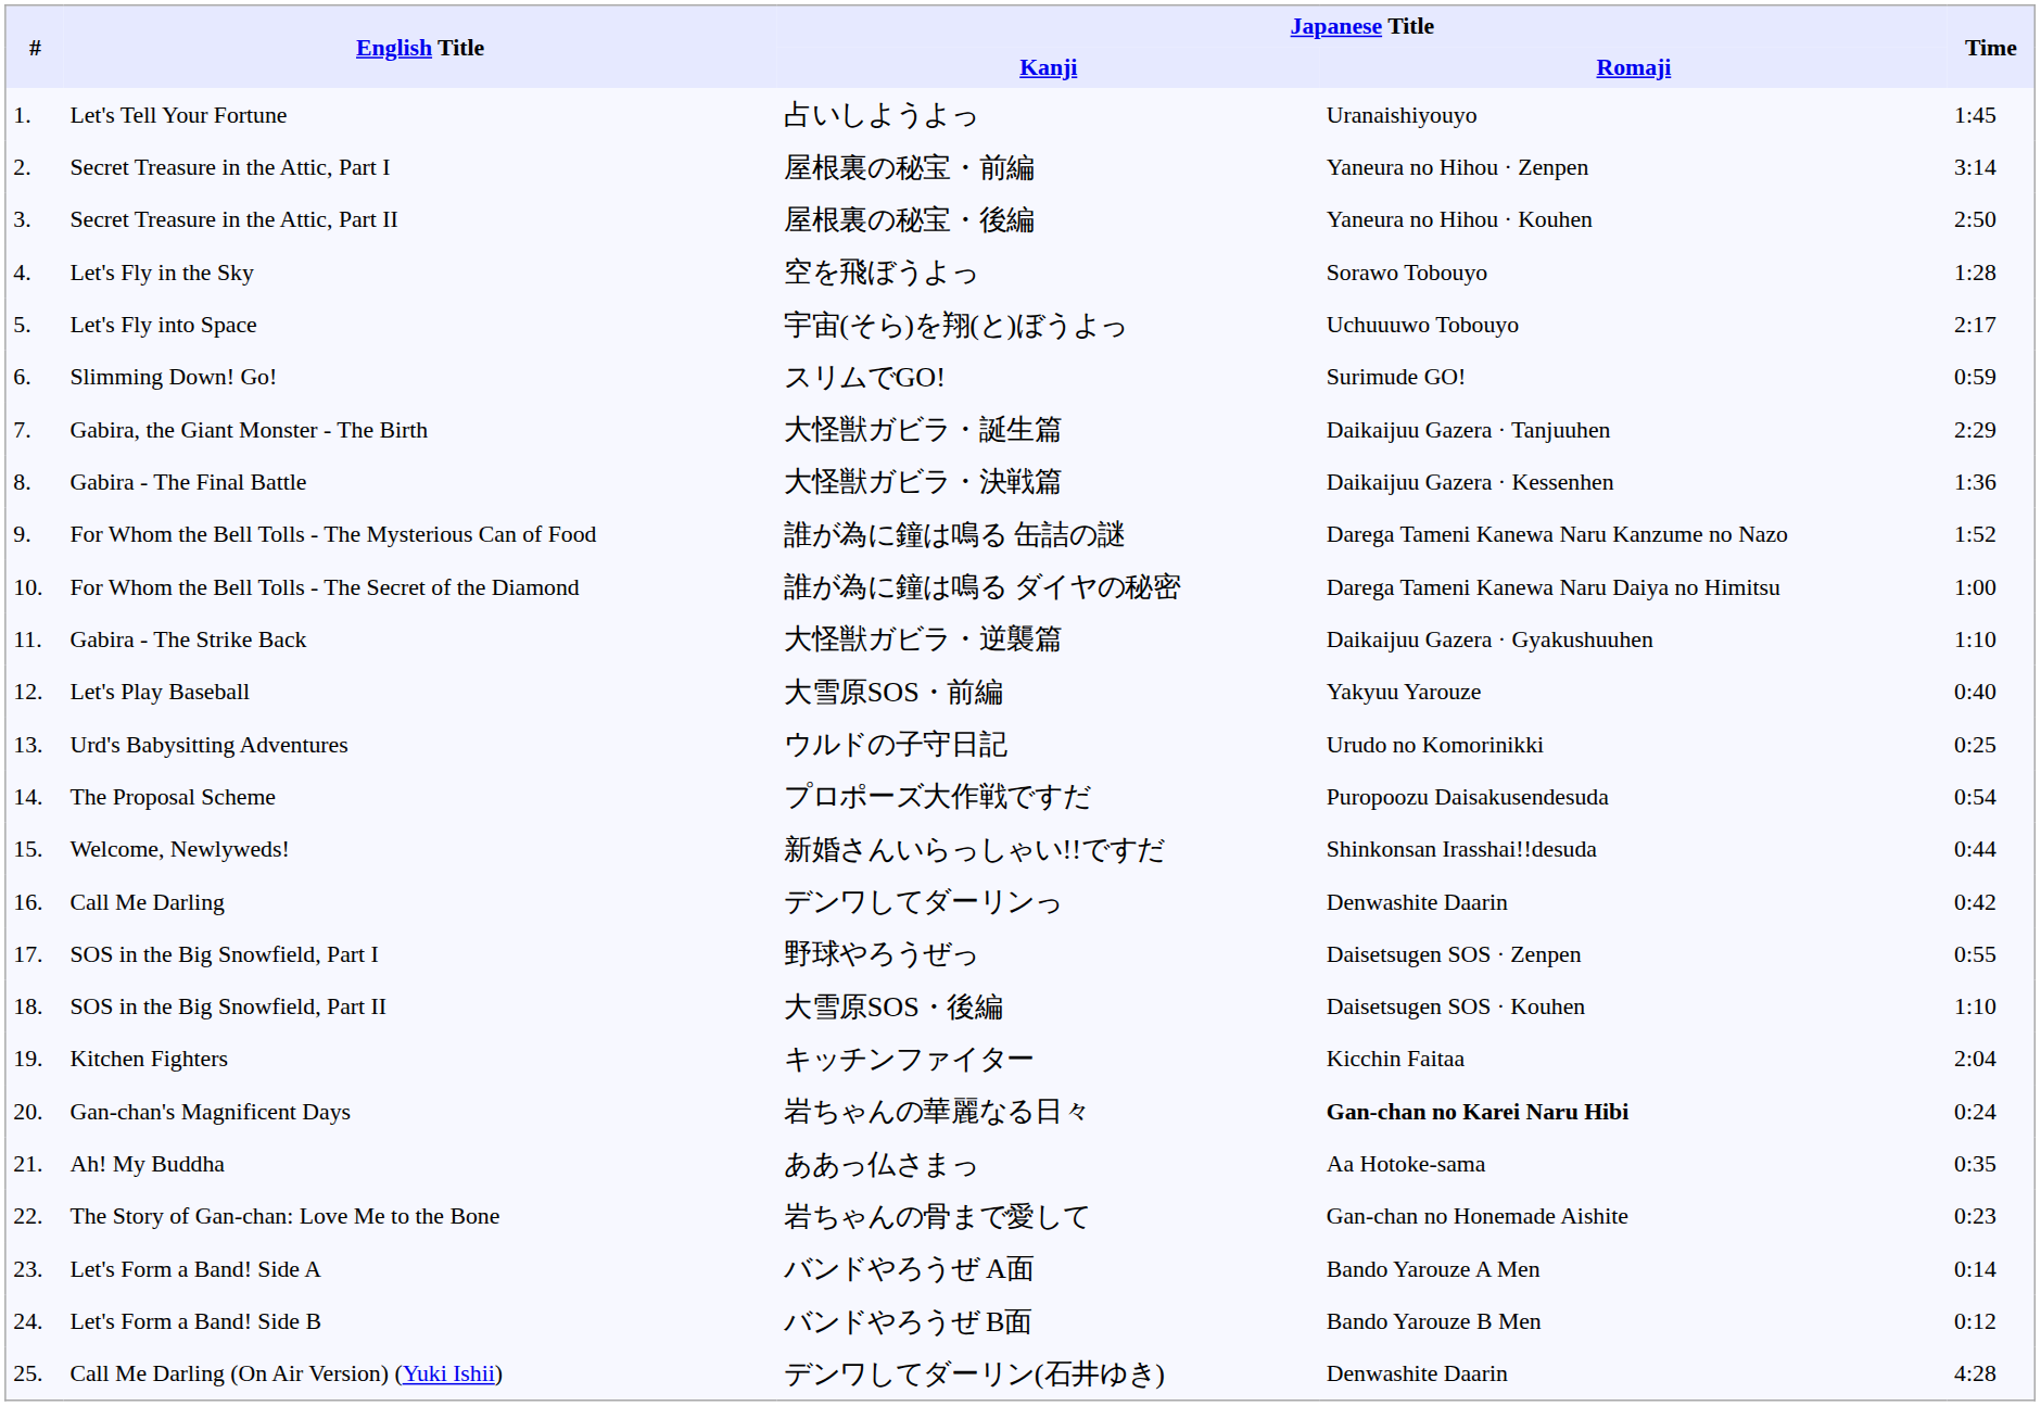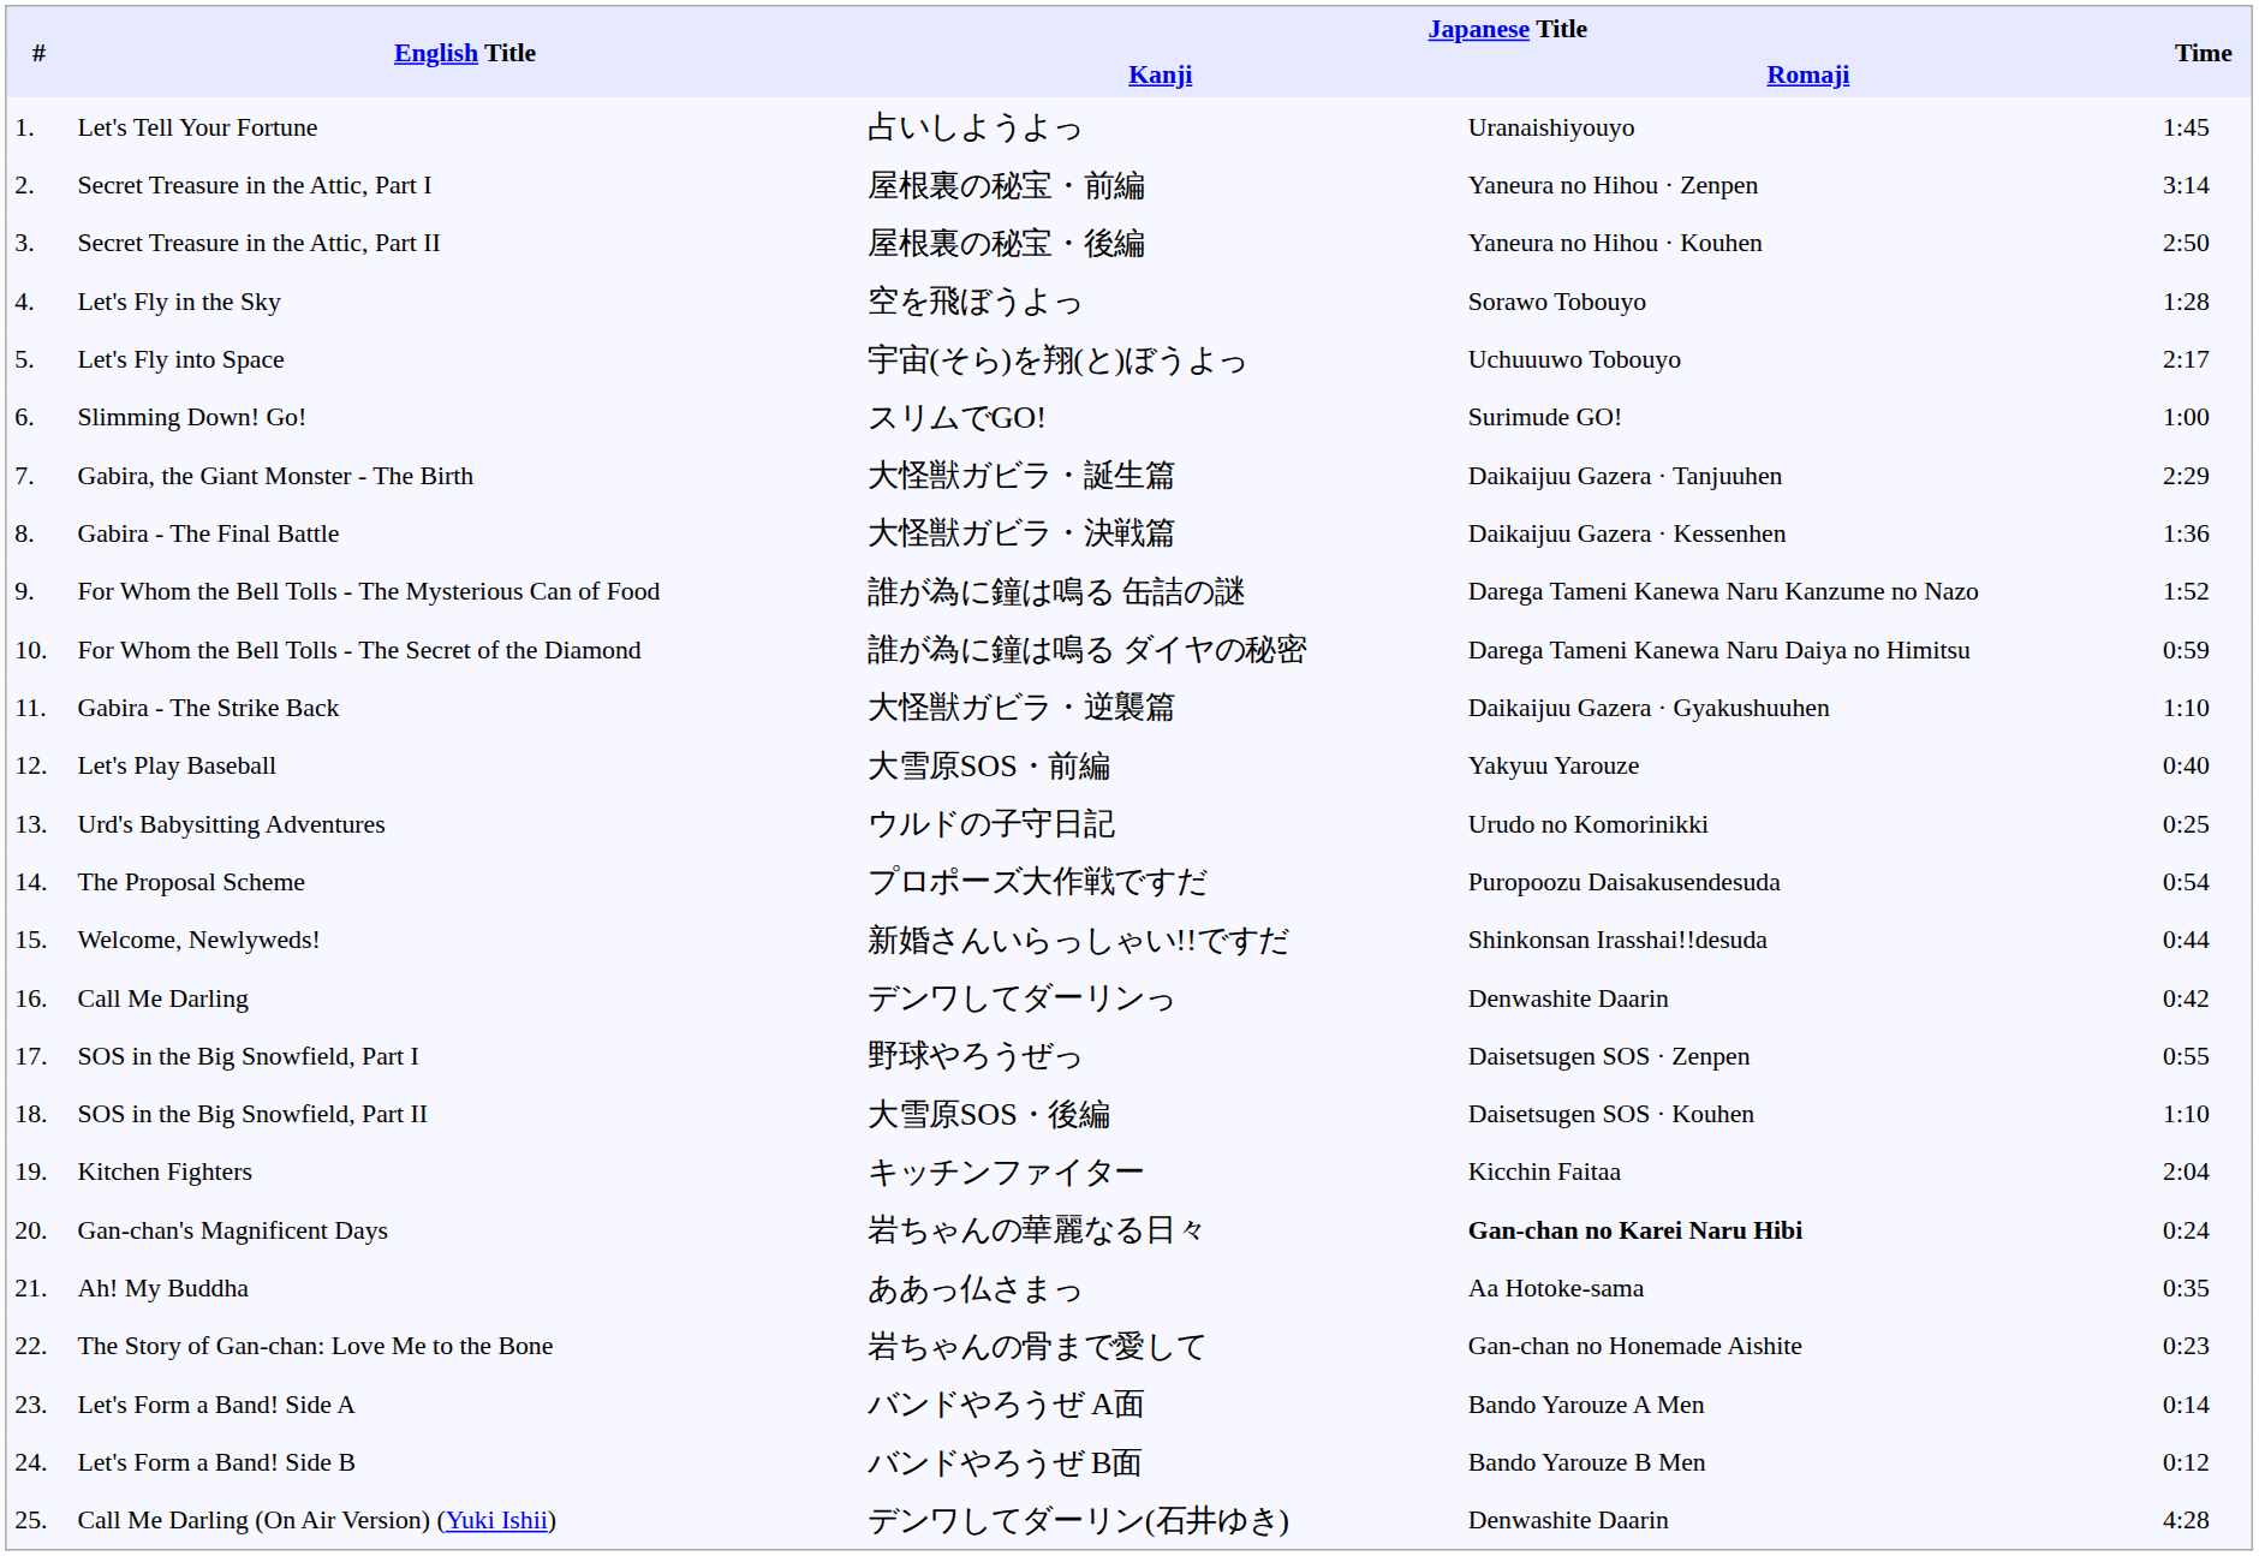 <table border="0" cellpadding="4" cellspacing="0"  style="border:1px #aaa solid; border-collapse:collapse; padding:0.2em; margin:0 1em 1em; background:#f7f8ff; font-size:0.9em; width:98%;">
 <tr style="vertical-align:middle; background:#e6e9ff;">
 <th rowspan="2">#</th>
 <th rowspan="2"><a href='#'>English</a> Title</th>
 <th colspan="2"><a href='#'>Japanese</a> Title</th>
 <th rowspan="2">Time</th>
 </tr>
 <tr style="background:#e6e9ff;">
 <th><a href='#'>Kanji</a></th>
 <th><a href='#'>Romaji</a></th>
 </tr>
 <tr>
 <td>1.</td>
 <td>Let's Tell Your Fortune</td>
 <td style="font-size: 120%;">占いしようよっ</td>
 <td>Uranaishiyouyo</td>
 <td>1:45</td>
 </tr>
 <tr>
 <td>2.</td>
 <td>Secret Treasure in the Attic, Part I</td>
 <td style="font-size: 120%;">屋根裏の秘宝・前編</td>
 <td>Yaneura no Hihou · Zenpen</td>
 <td>3:14</td>
 </tr>
 <tr>
 <td>3.</td>
 <td>Secret Treasure in the Attic, Part II</td>
 <td style="font-size: 120%;">屋根裏の秘宝・後編</td>
 <td>Yaneura no Hihou · Kouhen</td>
 <td>2:50</td>
 </tr>
 <tr>
 <td>4.</td>
 <td>Let's Fly in the Sky</td>
 <td style="font-size: 120%;">空を飛ぼうよっ</td>
 <td>Sorawo Tobouyo</td>
 <td>1:28</td>
 </tr>
 <tr>
 <td>5.</td>
 <td>Let's Fly into Space</td>
 <td style="font-size: 120%;">宇宙(そら)を翔(と)ぼうよっ</td>
 <td>Uchuuuwo Tobouyo</td>
 <td>2:17</td>
 </tr>
 <tr>
 <td>6.</td>
 <td>Slimming Down! Go!</td>
 <td style="font-size: 120%;">スリムでGO!</td>
 <td>Surimude GO!</td>
-<td>0:59</td>
+<td>1:00</td>
 </tr>
 <tr>
 <td>7.</td>
 <td>Gabira, the Giant Monster - The Birth</td>
 <td style="font-size: 120%;">大怪獣ガビラ・誕生篇</td>
 <td>Daikaijuu Gazera · Tanjuuhen</td>
 <td>2:29</td>
 </tr>
 <tr>
 <td>8.</td>
 <td>Gabira - The Final Battle</td>
 <td style="font-size: 120%;">大怪獣ガビラ・決戦篇</td>
 <td>Daikaijuu Gazera · Kessenhen</td>
 <td>1:36</td>
 </tr>
 <tr>
 <td>9.</td>
 <td>For Whom the Bell Tolls - The Mysterious Can of Food</td>
 <td style="font-size: 120%;">誰が為に鐘は鳴る 缶詰の謎</td>
 <td>Darega Tameni Kanewa Naru Kanzume no Nazo</td>
 <td>1:52</td>
 </tr>
 <tr>
 <td>10.</td>
 <td>For Whom the Bell Tolls - The Secret of the Diamond</td>
 <td style="font-size: 120%;">誰が為に鐘は鳴る ダイヤの秘密</td>
 <td>Darega Tameni Kanewa Naru Daiya no Himitsu</td>
-<td>1:00</td>
+<td>0:59</td>
 </tr>
 <tr>
 <td>11.</td>
 <td>Gabira - The Strike Back</td>
 <td style="font-size: 120%;">大怪獣ガビラ・逆襲篇</td>
 <td>Daikaijuu Gazera · Gyakushuuhen</td>
 <td>1:10</td>
 </tr>
 <tr>
 <td>12.</td>
 <td>Let's Play Baseball</td>
 <td style="font-size: 120%;">大雪原SOS・前編</td>
 <td>Yakyuu Yarouze</td>
 <td>0:40</td>
 </tr>
 <tr>
 <td>13.</td>
 <td>Urd's Babysitting Adventures</td>
 <td style="font-size: 120%;">ウルドの子守日記</td>
 <td>Urudo no Komorinikki</td>
 <td>0:25</td>
 </tr>
 <tr>
 <td>14.</td>
 <td>The Proposal Scheme</td>
 <td style="font-size: 120%;">プロポーズ大作戦ですだ</td>
 <td>Puropoozu Daisakusendesuda</td>
 <td>0:54</td>
 </tr>
 <tr>
 <td>15.</td>
 <td>Welcome, Newlyweds!</td>
 <td style="font-size: 120%;">新婚さんいらっしゃい!!ですだ</td>
 <td>Shinkonsan Irasshai!!desuda</td>
 <td>0:44</td>
 </tr>
 <tr>
 <td>16.</td>
 <td>Call Me Darling</td>
 <td style="font-size: 120%;">デンワしてダーリンっ</td>
 <td>Denwashite Daarin</td>
 <td>0:42</td>
 </tr>
 <tr>
 <td>17.</td>
 <td>SOS in the Big Snowfield, Part I</td>
 <td style="font-size: 120%;">野球やろうぜっ</td>
 <td>Daisetsugen SOS · Zenpen</td>
 <td>0:55</td>
 </tr>
 <tr>
 <td>18.</td>
 <td>SOS in the Big Snowfield, Part II</td>
 <td style="font-size: 120%;">大雪原SOS・後編</td>
 <td>Daisetsugen SOS · Kouhen</td>
 <td>1:10</td>
 </tr>
 <tr>
 <td>19.</td>
 <td>Kitchen Fighters</td>
 <td style="font-size: 120%;">キッチンファイター</td>
 <td>Kicchin Faitaa</td>
 <td>2:04</td>
 </tr>
 <tr>
 <td>20.</td>
 <td>Gan-chan's Magnificent Days</td>
 <td style="font-size: 120%;">岩ちゃんの華麗なる日々</td>
 <td><strong>Gan-chan no Karei Naru Hibi</strong></td>
 <td>0:24</td>
 </tr>
 <tr>
 <td>21.</td>
 <td>Ah! My Buddha</td>
 <td style="font-size: 120%;">ああっ仏さまっ</td>
 <td>Aa Hotoke-sama</td>
 <td>0:35</td>
 </tr>
 <tr>
 <td>22.</td>
 <td>The Story of Gan-chan: Love Me to the Bone</td>
 <td style="font-size: 120%;">岩ちゃんの骨まで愛して</td>
 <td>Gan-chan no Honemade Aishite</td>
 <td>0:23</td>
 </tr>
 <tr>
 <td>23.</td>
 <td>Let's Form a Band! Side A</td>
 <td style="font-size: 120%;">バンドやろうぜ A面</td>
 <td>Bando Yarouze A Men</td>
 <td>0:14</td>
 </tr>
 <tr>
 <td>24.</td>
 <td>Let's Form a Band! Side B</td>
 <td style="font-size: 120%;">バンドやろうぜ B面</td>
 <td>Bando Yarouze B Men</td>
 <td>0:12</td>
 </tr>
 <tr>
 <td>25.</td>
 <td>Call Me Darling (On Air Version) (<a href='#'>Yuki Ishii</a>)</td>
 <td style="font-size: 120%;">デンワしてダーリン(石井ゆき)</td>
 <td>Denwashite Daarin</td>
 <td>4:28</td>
 </tr>
 </table>
